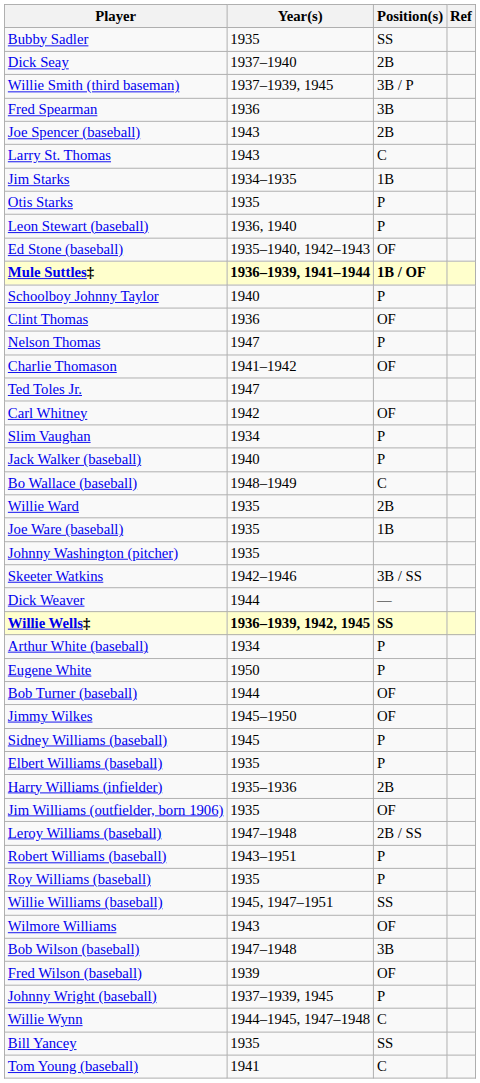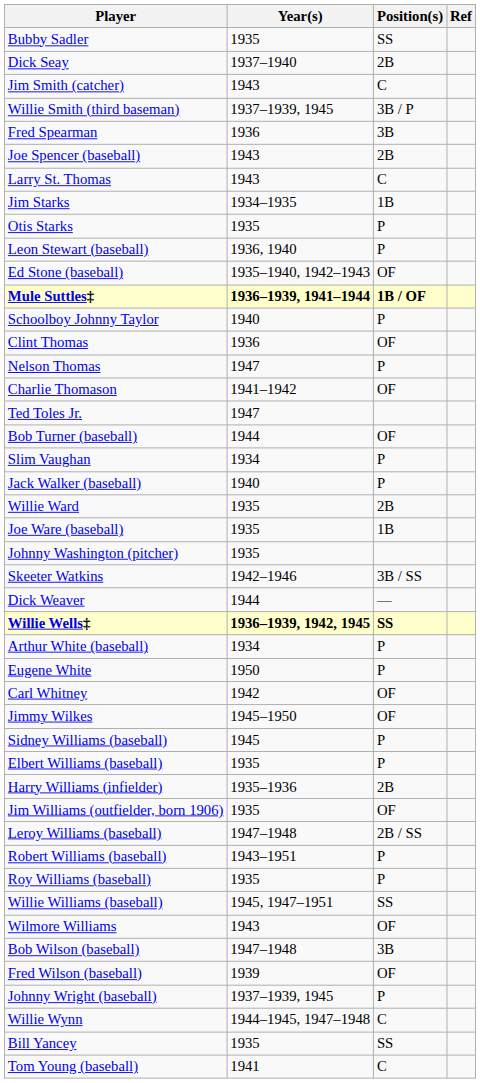 <table class="wikitable">
 <tr>
 <th>Player</th>
 <th>Year(s)</th>
 <th>Position(s)</th>
 <th>Ref</th>
 </tr>
 <tr>
 <td><a href='#'>Bubby Sadler</a></td>
 <td>1935</td>
 <td>SS</td>
 <td></td>
 </tr>
 <tr>
 <td><a href='#'>Dick Seay</a></td>
 <td>1937–1940</td>
 <td>2B</td>
+<td></td>
+</tr>
+<tr>
+<td><a href='#'>Jim Smith (catcher)</a></td>
+<td>1943</td>
+<td>C</td>
 <td></td>
 </tr>
 <tr>
 <td><a href='#'>Willie Smith (third baseman)</a></td>
 <td>1937–1939, 1945</td>
 <td>3B / P</td>
 <td></td>
 </tr>
 <tr>
 <td><a href='#'>Fred Spearman</a></td>
 <td>1936</td>
 <td>3B</td>
 <td></td>
 </tr>
 <tr>
 <td><a href='#'>Joe Spencer (baseball)</a></td>
 <td>1943</td>
 <td>2B</td>
 <td></td>
 </tr>
 <tr>
 <td><a href='#'>Larry St. Thomas</a></td>
 <td>1943</td>
 <td>C</td>
 <td></td>
 </tr>
 <tr>
 <td><a href='#'>Jim Starks</a></td>
 <td>1934–1935</td>
 <td>1B</td>
 <td></td>
 </tr>
 <tr>
 <td><a href='#'>Otis Starks</a></td>
 <td>1935</td>
 <td>P</td>
 <td></td>
 </tr>
 <tr>
 <td><a href='#'>Leon Stewart (baseball)</a></td>
 <td>1936, 1940</td>
 <td>P</td>
 <td></td>
 </tr>
 <tr>
 <td><a href='#'>Ed Stone (baseball)</a></td>
 <td>1935–1940, 1942–1943</td>
 <td>OF</td>
 <td></td>
 </tr>
 <tr style="background:#FFFFCC;">
 <td><strong><a href='#'>Mule Suttles</a>‡</strong></td>
 <td><strong>1936–1939, 1941–1944</strong></td>
 <td><strong>1B / OF</strong></td>
 <td><strong></strong></td>
 </tr>
 <tr>
 <td><a href='#'>Schoolboy Johnny Taylor</a></td>
 <td>1940</td>
 <td>P</td>
 <td></td>
 </tr>
 <tr>
 <td><a href='#'>Clint Thomas</a></td>
 <td>1936</td>
 <td>OF</td>
 <td></td>
 </tr>
 <tr>
 <td><a href='#'>Nelson Thomas</a></td>
 <td>1947</td>
 <td>P</td>
 <td></td>
 </tr>
 <tr>
 <td><a href='#'>Charlie Thomason</a></td>
 <td>1941–1942</td>
 <td>OF</td>
 <td></td>
 </tr>
 <tr>
 <td><a href='#'>Ted Toles Jr.</a></td>
 <td>1947</td>
 <td></td>
 <td></td>
 </tr>
 <tr>
-<td><a href='#'>Carl Whitney</a></td>
-<td>1942</td>
+<td><a href='#'>Bob Turner (baseball)</a></td>
+<td>1944</td>
 <td>OF</td>
 <td></td>
 </tr>
 <tr>
 <td><a href='#'>Slim Vaughan</a></td>
 <td>1934</td>
 <td>P</td>
 <td></td>
 </tr>
 <tr>
 <td><a href='#'>Jack Walker (baseball)</a></td>
 <td>1940</td>
 <td>P</td>
-<td></td>
-</tr>
-<tr>
-<td><a href='#'>Bo Wallace (baseball)</a></td>
-<td>1948–1949</td>
-<td>C</td>
 <td></td>
 </tr>
 <tr>
 <td><a href='#'>Willie Ward</a></td>
 <td>1935</td>
 <td>2B</td>
 <td></td>
 </tr>
 <tr>
 <td><a href='#'>Joe Ware (baseball)</a></td>
 <td>1935</td>
 <td>1B</td>
 <td></td>
 </tr>
 <tr>
 <td><a href='#'>Johnny Washington (pitcher)</a></td>
 <td>1935</td>
 <td></td>
 <td></td>
 </tr>
 <tr>
 <td><a href='#'>Skeeter Watkins</a></td>
 <td>1942–1946</td>
 <td>3B / SS</td>
 <td></td>
 </tr>
 <tr>
 <td><a href='#'>Dick Weaver</a></td>
 <td>1944</td>
 <td>—</td>
 <td></td>
 </tr>
 <tr style="background:#FFFFCC;">
 <td><strong><a href='#'>Willie Wells</a>‡</strong></td>
 <td><strong>1936–1939, 1942, 1945</strong></td>
 <td><strong>SS</strong></td>
 <td><strong></strong></td>
 </tr>
 <tr>
 <td><a href='#'>Arthur White (baseball)</a></td>
 <td>1934</td>
 <td>P</td>
 <td></td>
 </tr>
 <tr>
 <td><a href='#'>Eugene White</a></td>
 <td>1950</td>
 <td>P</td>
 <td></td>
 </tr>
 <tr>
-<td><a href='#'>Bob Turner (baseball)</a></td>
-<td>1944</td>
+<td><a href='#'>Carl Whitney</a></td>
+<td>1942</td>
 <td>OF</td>
 <td></td>
 </tr>
 <tr>
 <td><a href='#'>Jimmy Wilkes</a></td>
 <td>1945–1950</td>
 <td>OF</td>
 <td></td>
 </tr>
 <tr>
 <td><a href='#'>Sidney Williams (baseball)</a></td>
 <td>1945</td>
 <td>P</td>
 <td></td>
 </tr>
 <tr>
 <td><a href='#'>Elbert Williams (baseball)</a></td>
 <td>1935</td>
 <td>P</td>
 <td></td>
 </tr>
 <tr>
 <td><a href='#'>Harry Williams (infielder)</a></td>
 <td>1935–1936</td>
 <td>2B</td>
 <td></td>
 </tr>
 <tr>
 <td><a href='#'>Jim Williams (outfielder, born 1906)</a></td>
 <td>1935</td>
 <td>OF</td>
 <td></td>
 </tr>
 <tr>
 <td><a href='#'>Leroy Williams (baseball)</a></td>
 <td>1947–1948</td>
 <td>2B / SS</td>
 <td></td>
 </tr>
 <tr>
 <td><a href='#'>Robert Williams (baseball)</a></td>
 <td>1943–1951</td>
 <td>P</td>
 <td></td>
 </tr>
 <tr>
 <td><a href='#'>Roy Williams (baseball)</a></td>
 <td>1935</td>
 <td>P</td>
 <td></td>
 </tr>
 <tr>
 <td><a href='#'>Willie Williams (baseball)</a></td>
 <td>1945, 1947–1951</td>
 <td>SS</td>
 <td></td>
 </tr>
 <tr>
 <td><a href='#'>Wilmore Williams</a></td>
 <td>1943</td>
 <td>OF</td>
 <td></td>
 </tr>
 <tr>
 <td><a href='#'>Bob Wilson (baseball)</a></td>
 <td>1947–1948</td>
 <td>3B</td>
 <td></td>
 </tr>
 <tr>
 <td><a href='#'>Fred Wilson (baseball)</a></td>
 <td>1939</td>
 <td>OF</td>
 <td></td>
 </tr>
 <tr>
 <td><a href='#'>Johnny Wright (baseball)</a></td>
 <td>1937–1939, 1945</td>
 <td>P</td>
 <td></td>
 </tr>
 <tr>
 <td><a href='#'>Willie Wynn</a></td>
 <td>1944–1945, 1947–1948</td>
 <td>C</td>
 <td></td>
 </tr>
 <tr>
 <td><a href='#'>Bill Yancey</a></td>
 <td>1935</td>
 <td>SS</td>
 <td></td>
 </tr>
 <tr>
 <td><a href='#'>Tom Young (baseball)</a></td>
 <td>1941</td>
 <td>C</td>
 <td></td>
 </tr>
 </table>
